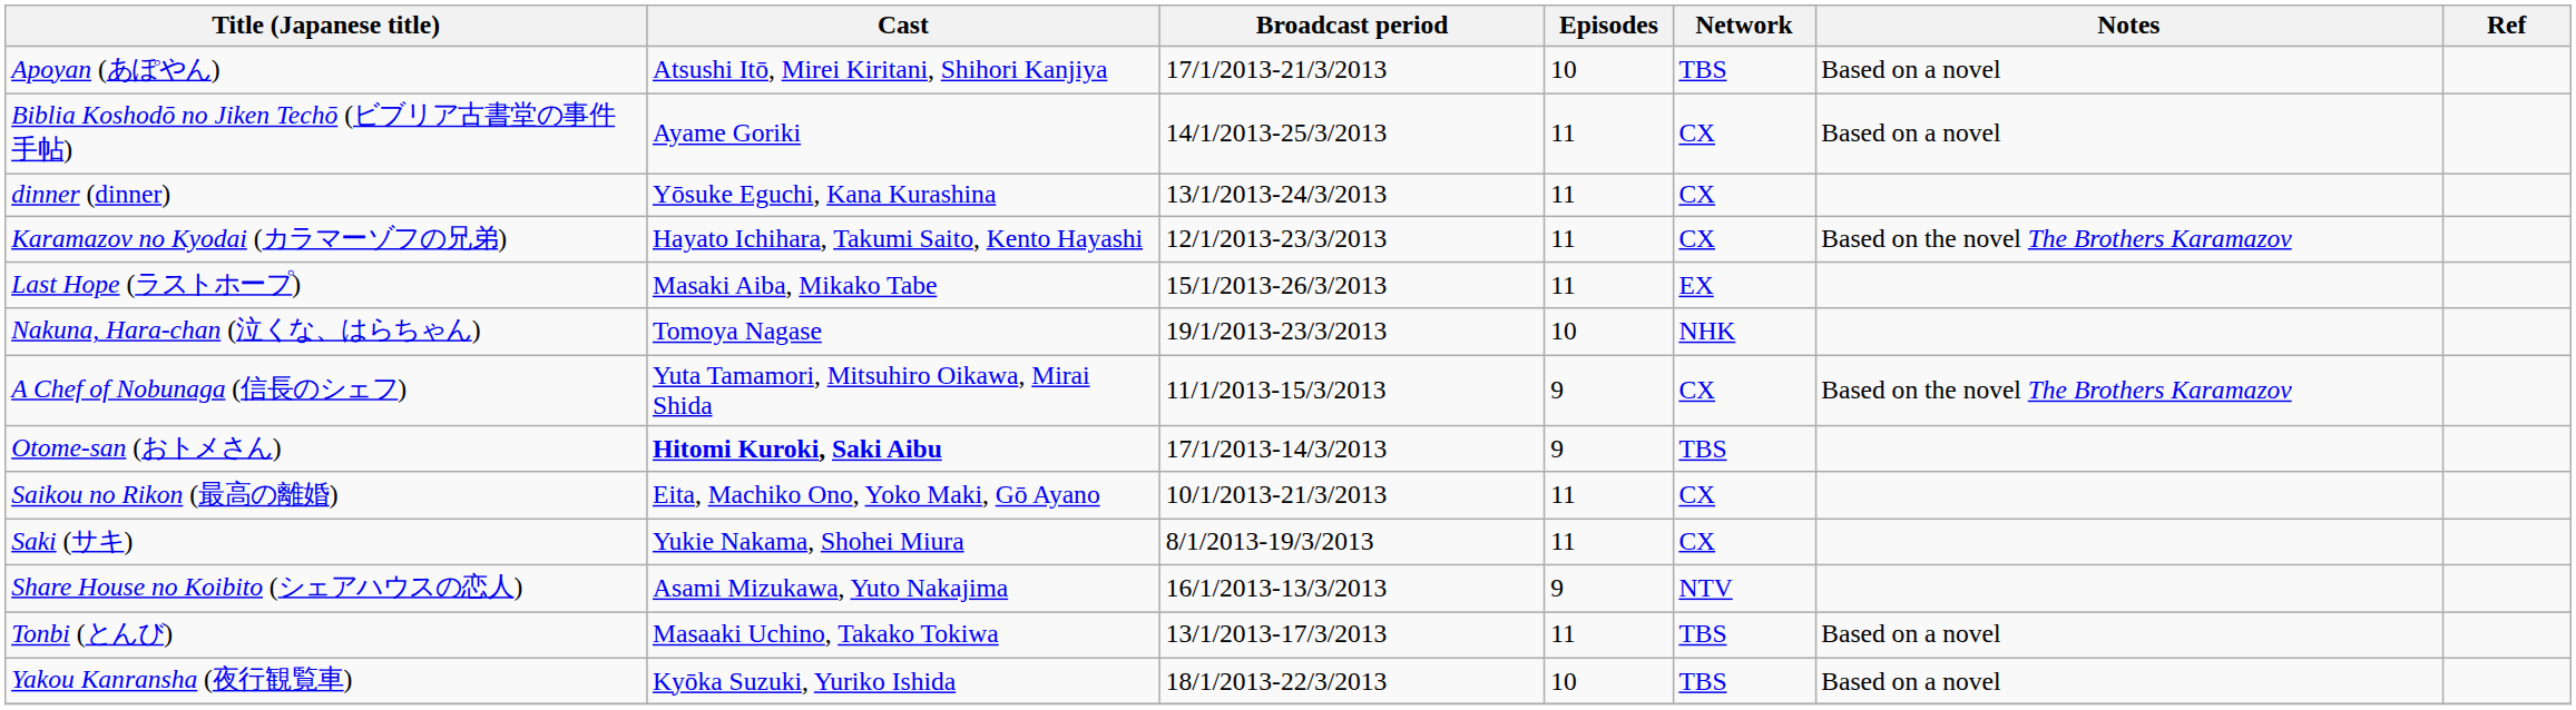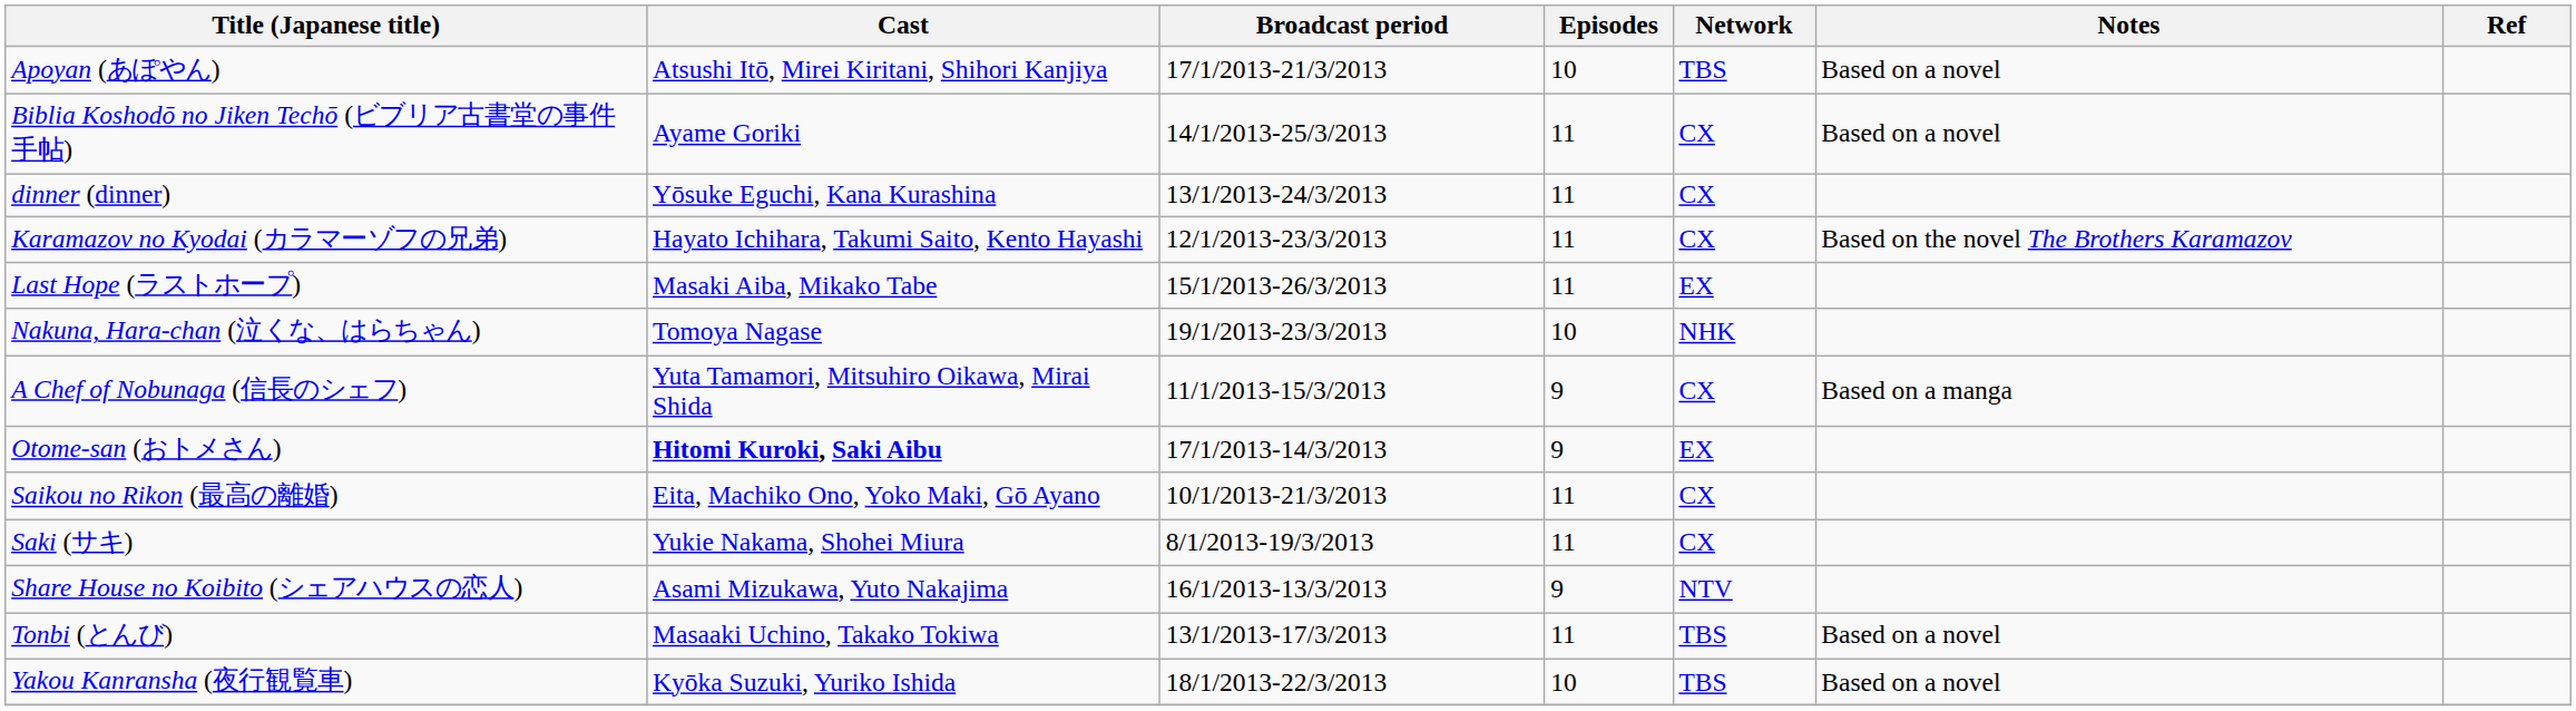 <table class="wikitable">
 <tr>
 <th style="width:25%;">Title (Japanese title)</th>
 <th style="width:20%;">Cast</th>
 <th style="width:15%;">Broadcast period</th>
 <th style="width:5%;">Episodes</th>
 <th>Network</th>
 <th>Notes</th>
 <th style="width:5%;">Ref</th>
 </tr>
 <tr>
 <td><em><a href='#'>Apoyan</a></em> (<a href='#'>あぽやん</a>)</td>
 <td><a href='#'>Atsushi Itō</a>, <a href='#'>Mirei Kiritani</a>, <a href='#'>Shihori Kanjiya</a></td>
 <td>17/1/2013-21/3/2013</td>
 <td>10</td>
 <td><a href='#'>TBS</a></td>
 <td>Based on a novel</td>
 <td></td>
 </tr>
 <tr>
 <td><em><a href='#'>Biblia Koshodō no Jiken Techō</a></em> (<a href='#'>ビブリア古書堂の事件手帖</a>)</td>
 <td><a href='#'>Ayame Goriki</a></td>
 <td>14/1/2013-25/3/2013</td>
 <td>11</td>
 <td><a href='#'>CX</a></td>
 <td>Based on a novel</td>
 <td></td>
 </tr>
 <tr>
 <td><em><a href='#'>dinner</a></em> (<a href='#'>dinner</a>)</td>
 <td><a href='#'>Yōsuke Eguchi</a>, <a href='#'>Kana Kurashina</a></td>
 <td>13/1/2013-24/3/2013</td>
 <td>11</td>
 <td><a href='#'>CX</a></td>
 <td></td>
 <td></td>
 </tr>
 <tr>
 <td><em><a href='#'>Karamazov no Kyodai</a></em> (<a href='#'>カラマーゾフの兄弟</a>)</td>
 <td><a href='#'>Hayato Ichihara</a>, <a href='#'>Takumi Saito</a>, <a href='#'>Kento Hayashi</a></td>
 <td>12/1/2013-23/3/2013</td>
 <td>11</td>
 <td><a href='#'>CX</a></td>
 <td>Based on the novel <em><a href='#'>The Brothers Karamazov</a></em></td>
 <td></td>
 </tr>
 <tr>
 <td><em><a href='#'>Last Hope</a></em> (<a href='#'>ラストホープ</a>)</td>
 <td><a href='#'>Masaki Aiba</a>, <a href='#'>Mikako Tabe</a></td>
 <td>15/1/2013-26/3/2013</td>
 <td>11</td>
 <td><a href='#'>EX</a></td>
 <td></td>
 <td></td>
 </tr>
 <tr>
 <td><em><a href='#'>Nakuna, Hara-chan</a></em> (<a href='#'>泣くな、はらちゃん</a>)</td>
 <td><a href='#'>Tomoya Nagase</a></td>
 <td>19/1/2013-23/3/2013</td>
 <td>10</td>
 <td><a href='#'>NHK</a></td>
 <td></td>
 <td></td>
 </tr>
 <tr>
 <td><em><a href='#'>A Chef of Nobunaga</a></em> (<a href='#'>信長のシェフ</a>)</td>
 <td><a href='#'>Yuta Tamamori</a>, <a href='#'>Mitsuhiro Oikawa</a>, <a href='#'>Mirai Shida</a></td>
 <td>11/1/2013-15/3/2013</td>
 <td>9</td>
 <td><a href='#'>CX</a></td>
-<td>Based on the novel <em><a href='#'>The Brothers Karamazov</a></em></td>
+<td>Based on a manga</td>
 <td></td>
 </tr>
 <tr>
 <td><em><a href='#'>Otome-san</a></em> (<a href='#'>おトメさん</a>)</td>
 <td><strong><a href='#'>Hitomi Kuroki</a>, <a href='#'>Saki Aibu</a></strong></td>
 <td>17/1/2013-14/3/2013</td>
 <td>9</td>
-<td><a href='#'>TBS</a></td>
+<td><a href='#'>EX</a></td>
 <td></td>
 <td></td>
 </tr>
 <tr>
 <td><em><a href='#'>Saikou no Rikon</a></em> (<a href='#'>最高の離婚</a>)</td>
 <td><a href='#'>Eita</a>, <a href='#'>Machiko Ono</a>, <a href='#'>Yoko Maki</a>, <a href='#'>Gō Ayano</a></td>
 <td>10/1/2013-21/3/2013</td>
 <td>11</td>
 <td><a href='#'>CX</a></td>
 <td></td>
 <td></td>
 </tr>
 <tr>
 <td><em><a href='#'>Saki</a></em> (<a href='#'>サキ</a>)</td>
 <td><a href='#'>Yukie Nakama</a>, <a href='#'>Shohei Miura</a></td>
 <td>8/1/2013-19/3/2013</td>
 <td>11</td>
 <td><a href='#'>CX</a></td>
 <td></td>
 <td></td>
 </tr>
 <tr>
 <td><em><a href='#'>Share House no Koibito</a></em> (<a href='#'>シェアハウスの恋人</a>)</td>
 <td><a href='#'>Asami Mizukawa</a>, <a href='#'>Yuto Nakajima</a></td>
 <td>16/1/2013-13/3/2013</td>
 <td>9</td>
 <td><a href='#'>NTV</a></td>
 <td></td>
 <td></td>
 </tr>
 <tr>
 <td><em><a href='#'>Tonbi</a></em> (<a href='#'>とんび</a>)</td>
 <td><a href='#'>Masaaki Uchino</a>, <a href='#'>Takako Tokiwa</a></td>
 <td>13/1/2013-17/3/2013</td>
 <td>11</td>
 <td><a href='#'>TBS</a></td>
 <td>Based on a novel</td>
 <td></td>
 </tr>
 <tr>
 <td><em><a href='#'>Yakou Kanransha</a></em> (<a href='#'>夜行観覧車</a>)</td>
 <td><a href='#'>Kyōka Suzuki</a>, <a href='#'>Yuriko Ishida</a></td>
 <td>18/1/2013-22/3/2013</td>
 <td>10</td>
 <td><a href='#'>TBS</a></td>
 <td>Based on a novel</td>
 <td></td>
 </tr>
 <tr>
 </tr>
 </table>
